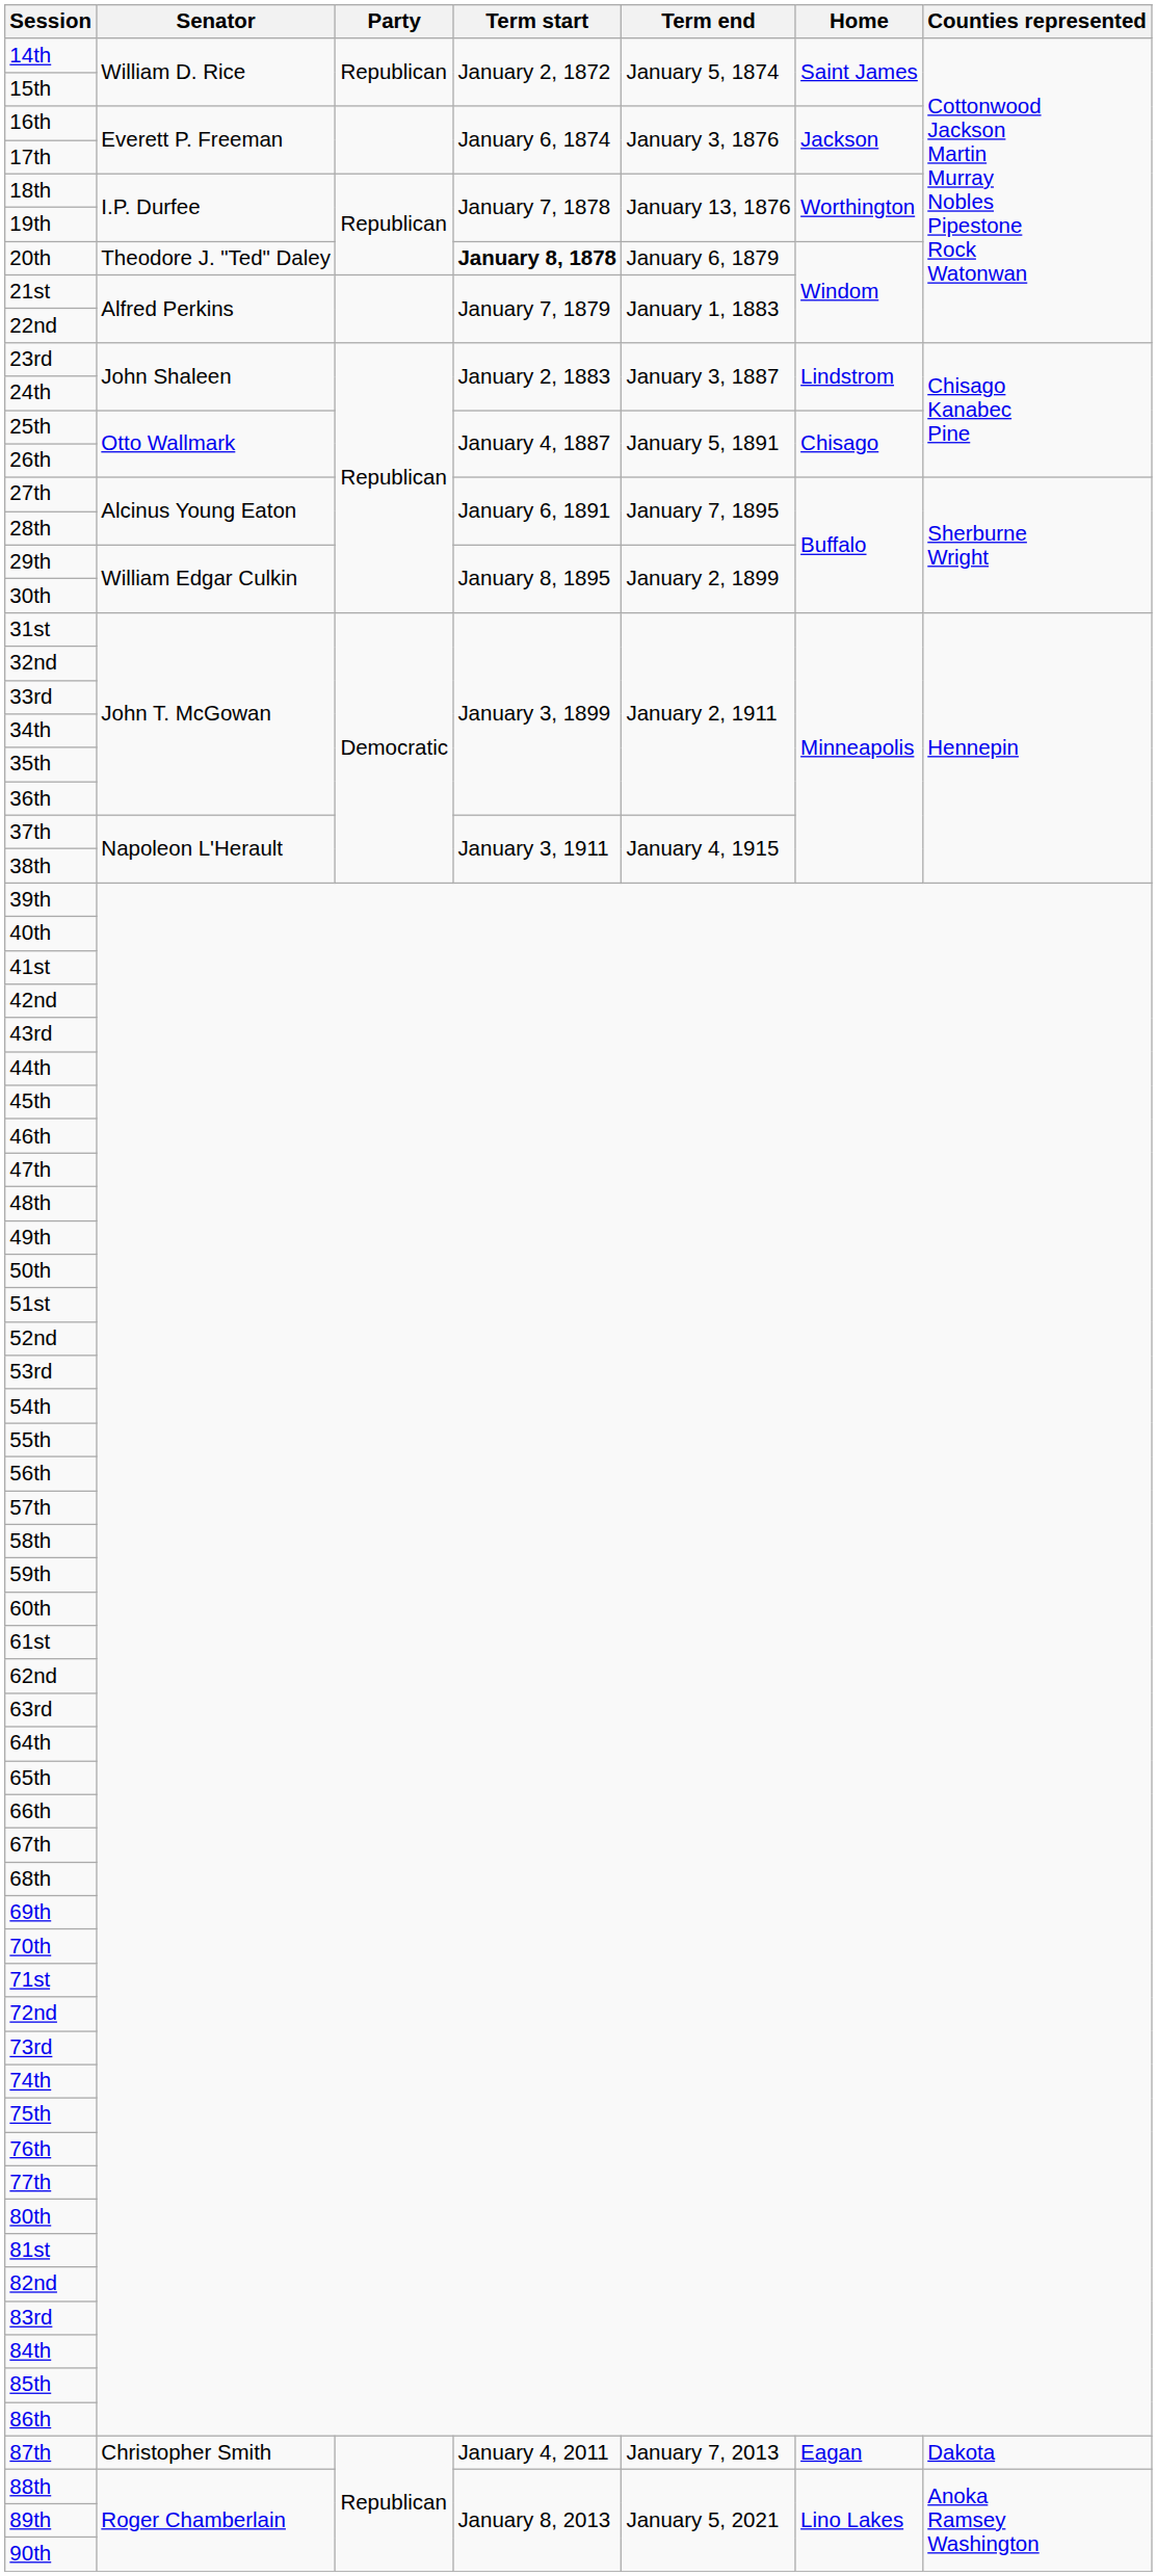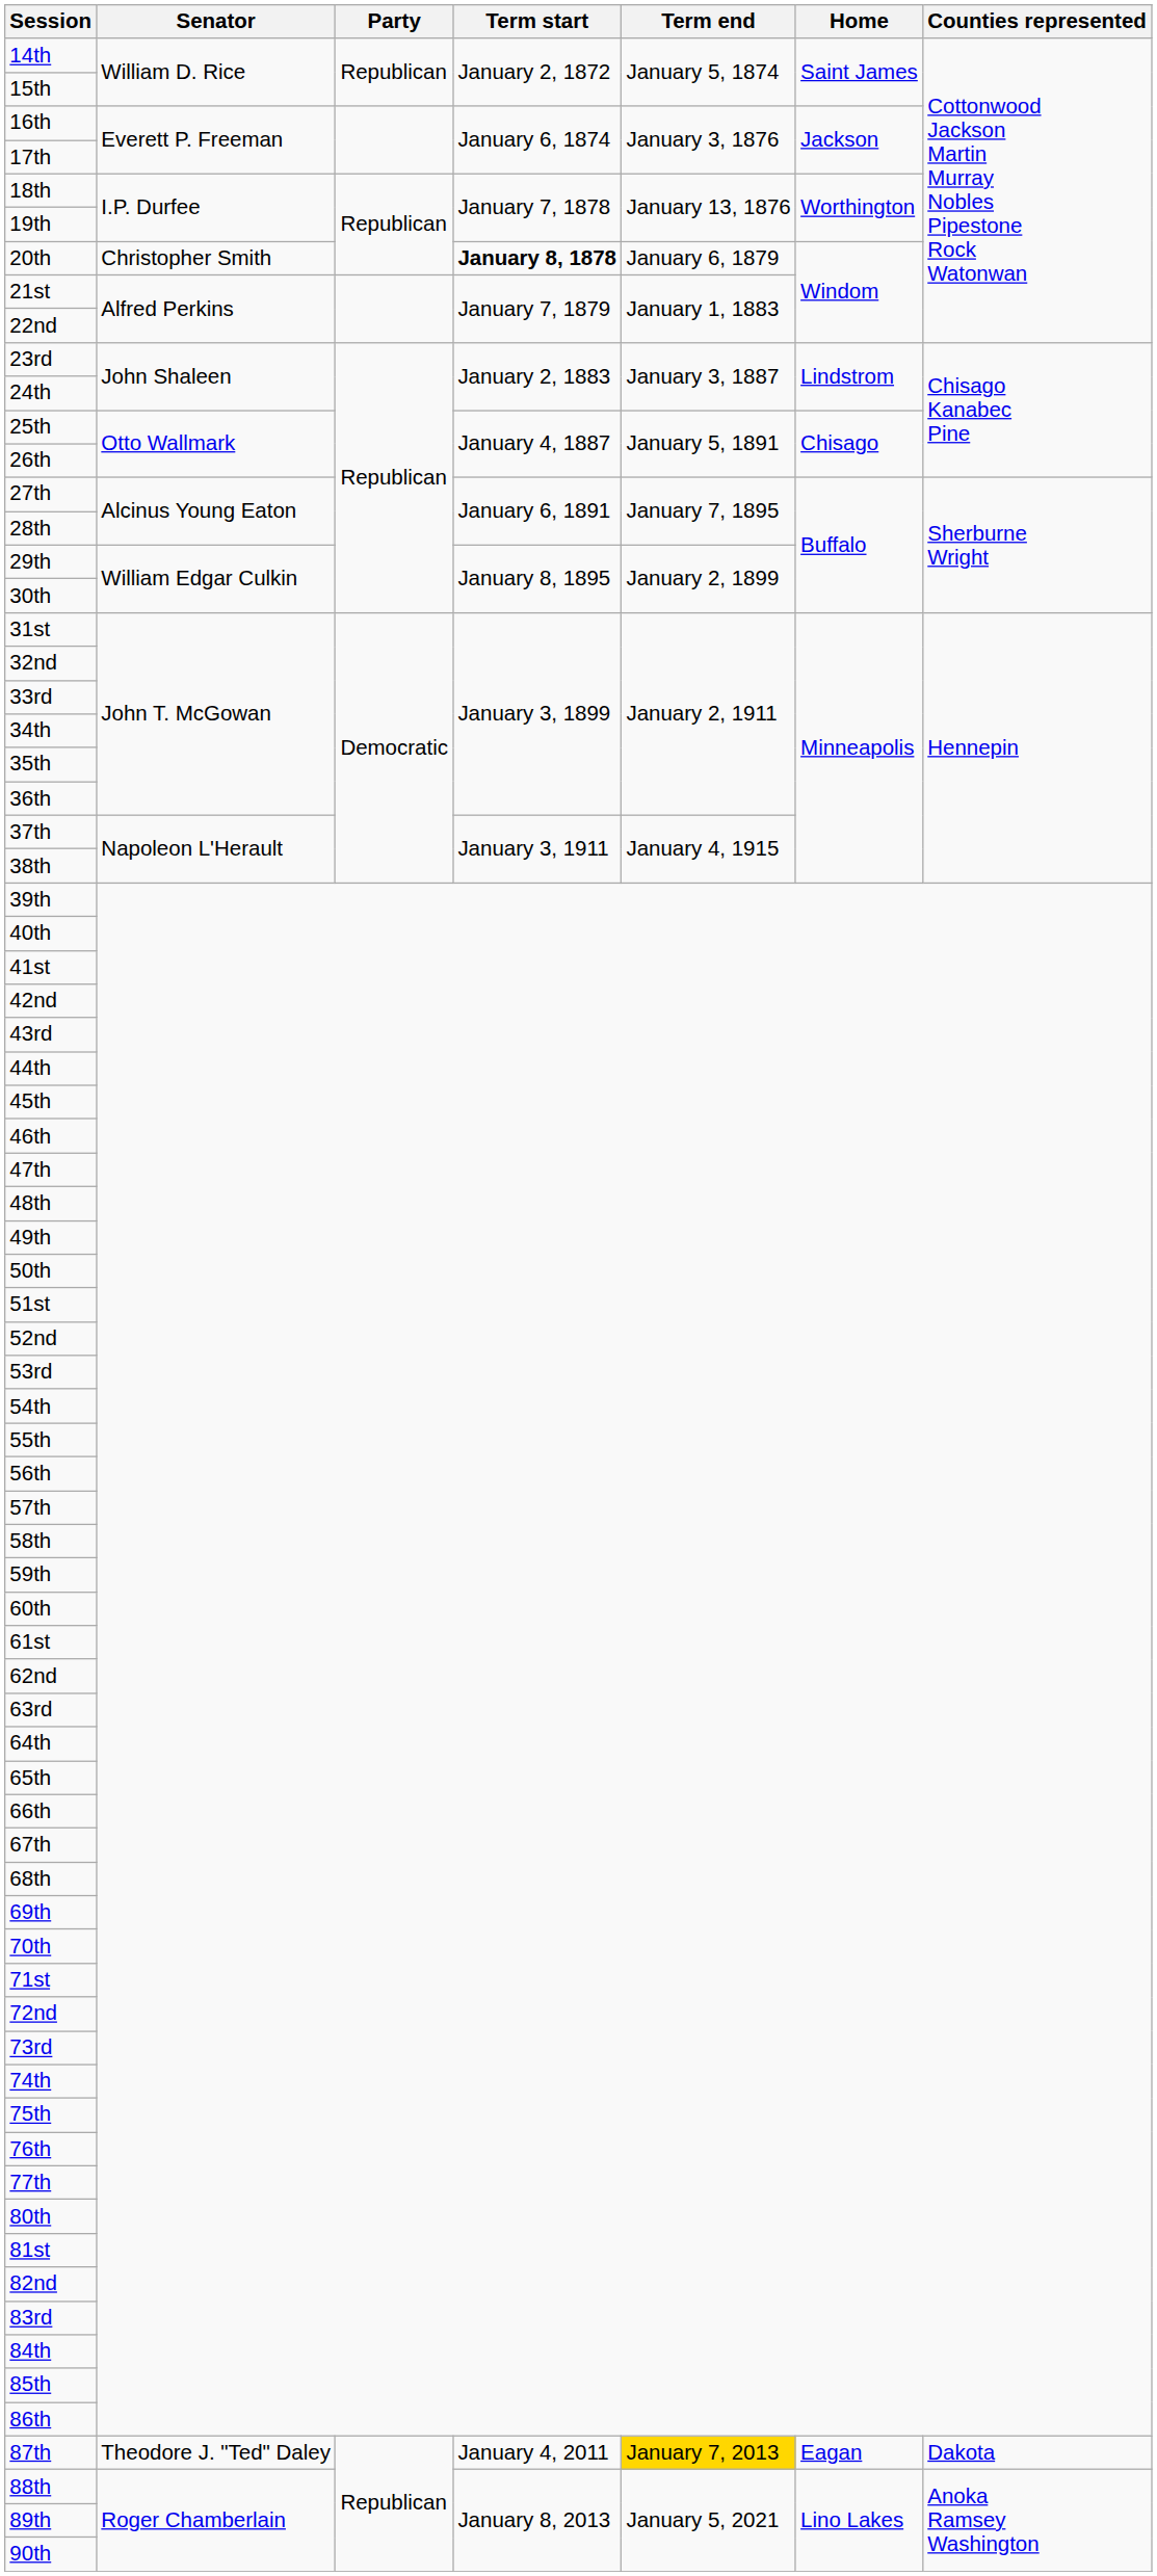 <table role="presentation" class="wikitable mw-collapsible">
 <tr>
 <th>Session</th>
 <th>Senator</th>
 <th>Party</th>
 <th>Term start</th>
 <th>Term end</th>
 <th>Home</th>
 <th>Counties represented</th>
 </tr>
 <tr>
 <td><a href='#'>14th</a></td>
 <td rowspan="2">William D. Rice</td>
 <td rowspan="2" >Republican</td>
 <td rowspan="2">January 2, 1872</td>
 <td rowspan="2">January 5, 1874</td>
 <td rowspan="2"><a href='#'>Saint James</a></td>
 <td rowspan="9"><a href='#'>Cottonwood</a> <br> <a href='#'>Jackson</a> <br> <a href='#'>Martin</a> <br> <a href='#'>Murray</a> <br> <a href='#'>Nobles</a> <br> <a href='#'>Pipestone</a> <br> <a href='#'>Rock</a> <br> <a href='#'>Watonwan</a></td>
 </tr>
 <tr>
 <td>15th</td>
 </tr>
 <tr>
 <td>16th</td>
 <td rowspan="2">Everett P. Freeman</td>
 <td rowspan="2" ></td>
 <td rowspan="2">January 6, 1874</td>
 <td rowspan="2">January 3, 1876</td>
 <td rowspan="2"><a href='#'>Jackson</a></td>
 </tr>
 <tr>
 <td>17th</td>
 </tr>
 <tr>
 <td>18th</td>
 <td rowspan="2">I.P. Durfee</td>
 <td rowspan="3" >Republican</td>
 <td rowspan="2">January 7, 1878</td>
 <td rowspan="2">January 13, 1876</td>
 <td rowspan="2"><a href='#'>Worthington</a></td>
 </tr>
 <tr>
 <td>19th</td>
 </tr>
 <tr>
 <td>20th</td>
-<td>Theodore J. "Ted" Daley</td>
+<td>Christopher Smith</td>
 <td><strong>January 8, 1878</strong></td>
 <td>January 6, 1879</td>
 <td rowspan="3"><a href='#'>Windom</a></td>
 </tr>
 <tr>
 <td>21st</td>
 <td rowspan="2">Alfred Perkins</td>
 <td rowspan="2" ></td>
 <td rowspan="2">January 7, 1879</td>
 <td rowspan="2">January 1, 1883</td>
 </tr>
 <tr>
 <td>22nd</td>
 </tr>
 <tr>
 <td>23rd</td>
 <td rowspan="2">John Shaleen</td>
 <td rowspan="8" >Republican</td>
 <td rowspan="2">January 2, 1883</td>
 <td rowspan="2">January 3, 1887</td>
 <td rowspan="2"><a href='#'>Lindstrom</a></td>
 <td rowspan="4"><a href='#'>Chisago</a> <br> <a href='#'>Kanabec</a> <br> <a href='#'>Pine</a></td>
 </tr>
 <tr>
 <td>24th</td>
 </tr>
 <tr>
 <td>25th</td>
 <td rowspan="2"><a href='#'>Otto Wallmark</a></td>
 <td rowspan="2">January 4, 1887</td>
 <td rowspan="2">January 5, 1891</td>
 <td rowspan="2"><a href='#'>Chisago</a></td>
 </tr>
 <tr>
 <td>26th</td>
 </tr>
 <tr>
 <td>27th</td>
 <td rowspan="2">Alcinus Young Eaton</td>
 <td rowspan="2">January 6, 1891</td>
 <td rowspan="2">January 7, 1895</td>
 <td rowspan="4"><a href='#'>Buffalo</a></td>
 <td rowspan="4"><a href='#'>Sherburne</a> <br> <a href='#'>Wright</a></td>
 </tr>
 <tr>
 <td>28th</td>
 </tr>
 <tr>
 <td>29th</td>
 <td rowspan="2">William Edgar Culkin</td>
 <td rowspan="2">January 8, 1895</td>
 <td rowspan="2">January 2, 1899</td>
 </tr>
 <tr>
 <td>30th</td>
 </tr>
 <tr>
 <td>31st</td>
 <td rowspan="6">John T. McGowan</td>
 <td rowspan="8" >Democratic</td>
 <td rowspan="6">January 3, 1899</td>
 <td rowspan="6">January 2, 1911</td>
 <td rowspan="8"><a href='#'>Minneapolis</a></td>
 <td rowspan="8"><a href='#'>Hennepin</a></td>
 </tr>
 <tr>
 <td>32nd</td>
 </tr>
 <tr>
 <td>33rd</td>
 </tr>
 <tr>
 <td>34th</td>
 </tr>
 <tr>
 <td>35th</td>
 </tr>
 <tr>
 <td>36th</td>
 </tr>
 <tr>
 <td>37th</td>
 <td rowspan="2">Napoleon L'Herault</td>
 <td rowspan="2">January 3, 1911</td>
 <td rowspan="2">January 4, 1915</td>
 </tr>
 <tr>
 <td>38th</td>
 </tr>
 <tr>
 <td>39th</td>
 </tr>
 <tr>
 <td>40th</td>
 </tr>
 <tr>
 <td>41st</td>
 </tr>
 <tr>
 <td>42nd</td>
 </tr>
 <tr>
 <td>43rd</td>
 </tr>
 <tr>
 <td>44th</td>
 </tr>
 <tr>
 <td>45th</td>
 </tr>
 <tr>
 <td>46th</td>
 </tr>
 <tr>
 <td>47th</td>
 </tr>
 <tr>
 <td>48th</td>
 </tr>
 <tr>
 <td>49th</td>
 </tr>
 <tr>
 <td>50th</td>
 </tr>
 <tr>
 <td>51st</td>
 </tr>
 <tr>
 <td>52nd</td>
 </tr>
 <tr>
 <td>53rd</td>
 </tr>
 <tr>
 <td>54th</td>
 </tr>
 <tr>
 <td>55th</td>
 </tr>
 <tr>
 <td>56th</td>
 </tr>
 <tr>
 <td>57th</td>
 </tr>
 <tr>
 <td>58th</td>
 </tr>
 <tr>
 <td>59th</td>
 </tr>
 <tr>
 <td>60th</td>
 </tr>
 <tr>
 <td>61st</td>
 </tr>
 <tr>
 <td>62nd</td>
 </tr>
 <tr>
 <td>63rd</td>
 </tr>
 <tr>
 <td>64th</td>
 </tr>
 <tr>
 <td>65th</td>
 </tr>
 <tr>
 <td>66th</td>
 </tr>
 <tr>
 <td>67th</td>
 </tr>
 <tr>
 <td>68th</td>
 </tr>
 <tr>
 <td><a href='#'>69th</a></td>
 </tr>
 <tr>
 <td><a href='#'>70th</a></td>
 </tr>
 <tr>
 <td><a href='#'>71st</a></td>
 </tr>
 <tr>
 <td><a href='#'>72nd</a></td>
 </tr>
 <tr>
 <td><a href='#'>73rd</a></td>
 </tr>
 <tr>
 <td><a href='#'>74th</a></td>
 </tr>
 <tr>
 <td><a href='#'>75th</a></td>
 </tr>
 <tr>
 <td><a href='#'>76th</a></td>
 </tr>
 <tr>
 <td><a href='#'>77th</a></td>
 </tr>
 <tr>
 <td><a href='#'>80th</a></td>
 </tr>
 <tr>
 <td><a href='#'>81st</a></td>
 </tr>
 <tr>
 <td><a href='#'>82nd</a></td>
 </tr>
 <tr>
 <td><a href='#'>83rd</a></td>
 </tr>
 <tr>
 <td><a href='#'>84th</a></td>
 </tr>
 <tr>
 <td><a href='#'>85th</a></td>
 </tr>
 <tr>
 <td><a href='#'>86th</a></td>
 </tr>
 <tr>
 <td><a href='#'>87th</a></td>
-<td>Christopher Smith</td>
+<td>Theodore J. "Ted" Daley</td>
 <td rowspan="4" >Republican</td>
 <td>January 4, 2011</td>
-<td>January 7, 2013</td>
+<td style="background: gold;">January 7, 2013</td>
 <td><a href='#'>Eagan</a></td>
 <td><a href='#'>Dakota</a></td>
 </tr>
 <tr>
 <td><a href='#'>88th</a></td>
 <td rowspan="3"><a href='#'>Roger Chamberlain</a></td>
 <td rowspan="3">January 8, 2013</td>
 <td rowspan="3">January 5, 2021</td>
 <td rowspan="3"><a href='#'>Lino Lakes</a></td>
 <td rowspan="3"><a href='#'>Anoka</a> <br> <a href='#'>Ramsey</a> <br> <a href='#'> Washington</a></td>
 </tr>
 <tr>
 <td><a href='#'>89th</a></td>
 </tr>
 <tr>
 <td><a href='#'>90th</a></td>
 </tr>
 </table>
